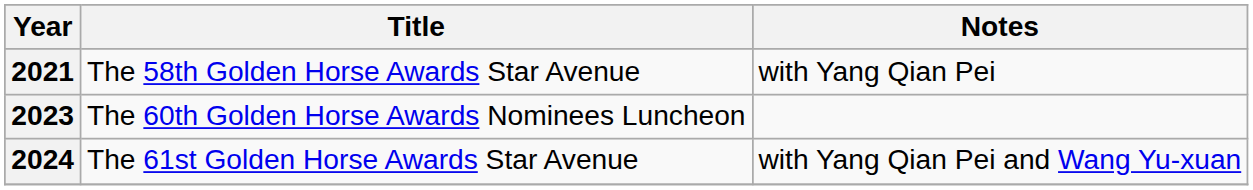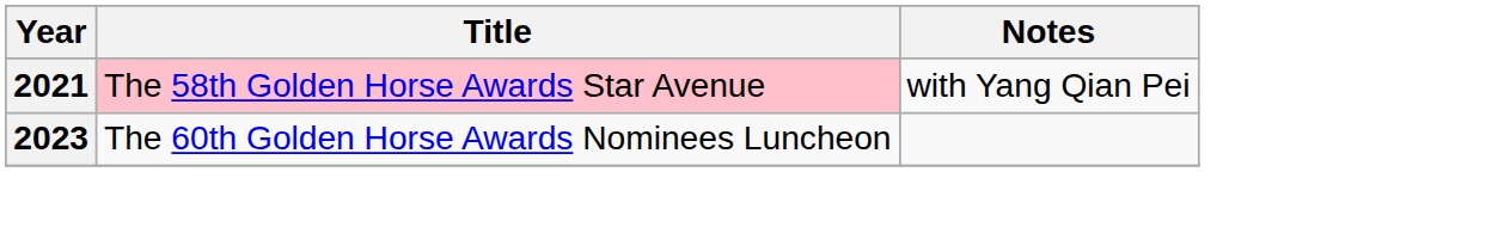 <table class="wikitable sortable plainrowheaders">
 <tr>
 <th scope="col">Year</th>
 <th scope="col">Title</th>
 <th scope="col">Notes</th>
 </tr>
 <tr>
 <th scope="row">2021</th>
-<td>The <a href='#'>58th Golden Horse Awards</a> Star Avenue</td>
+<td style="background: pink;">The <a href='#'>58th Golden Horse Awards</a> Star Avenue</td>
 <td>with Yang Qian Pei</td>
 </tr>
 <tr>
 <th scope="row">2023</th>
 <td>The <a href='#'>60th Golden Horse Awards</a> Nominees Luncheon</td>
 <td></td>
 </tr>
 <tr>
-<th scope="row">2024</th>
-<td>The <a href='#'>61st Golden Horse Awards</a> Star Avenue</td>
-<td>with Yang Qian Pei and <a href='#'>Wang Yu-xuan</a></td>
-</tr>
-<tr>
 </tr>
 </table>
